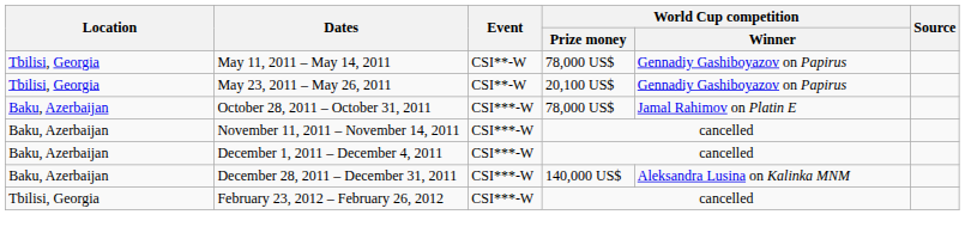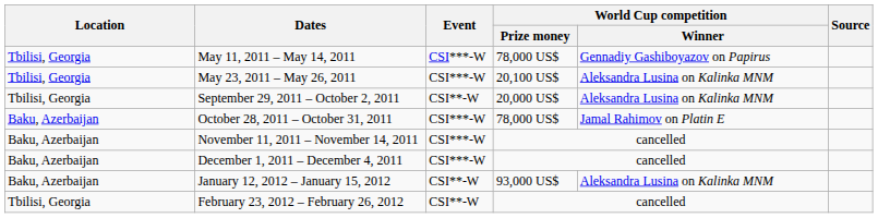 <table class="wikitable">
 <tr>
 <th rowspan=2 width=225>Location</th>
 <th rowspan=2 width=275>Dates</th>
 <th rowspan=2 width=75>Event</th>
 <th colspan=2>World Cup competition</th>
 <th rowspan=2>Source</th>
 </tr>
 <tr>
 <th width=95>Prize money</th>
 <th width=300>Winner</th>
 </tr>
 <tr>
 <td> <a href='#'>Tbilisi</a>, <a href='#'>Georgia</a></td>
 <td>May 11, 2011 – May 14, 2011</td>
-<td>CSI**-W</td>
+<td><a href='#'>CSI</a>***-W</td>
 <td>78,000 US$</td>
 <td> <a href='#'>Gennadiy Gashiboyazov</a> on <em>Papirus</em></td>
 <td></td>
 </tr>
 <tr>
 <td> <a href='#'>Tbilisi</a>, <a href='#'>Georgia</a></td>
 <td>May 23, 2011 – May 26, 2011</td>
+<td>CSI***-W</td>
+<td>20,100 US$</td>
+<td> <a href='#'>Aleksandra Lusina</a> on <em>Kalinka MNM</em></td>
+<td></td>
+</tr>
+<tr>
+<td> Tbilisi, Georgia</td>
+<td>September 29, 2011 – October 2, 2011</td>
 <td>CSI**-W</td>
-<td>20,100 US$</td>
-<td> <a href='#'>Gennadiy Gashiboyazov</a> on <em>Papirus</em></td>
+<td>20,000 US$</td>
+<td> <a href='#'>Aleksandra Lusina</a> on <em>Kalinka MNM</em></td>
 <td></td>
 </tr>
 <tr>
 <td> <a href='#'>Baku</a>, <a href='#'>Azerbaijan</a></td>
 <td>October 28, 2011 – October 31, 2011</td>
 <td>CSI***-W</td>
 <td>78,000 US$</td>
 <td> <a href='#'>Jamal Rahimov</a> on <em>Platin E</em></td>
 <td></td>
 </tr>
 <tr>
 <td> Baku, Azerbaijan</td>
 <td>November 11, 2011 – November 14, 2011</td>
 <td>CSI***-W</td>
 <td colspan="2" align="center">cancelled</td>
 <td></td>
 </tr>
 <tr>
 <td> Baku, Azerbaijan</td>
 <td>December 1, 2011 – December 4, 2011</td>
 <td>CSI***-W</td>
 <td colspan="2" align="center">cancelled</td>
 <td></td>
 </tr>
 <tr>
 <td> Baku, Azerbaijan</td>
-<td>December 28, 2011 – December 31, 2011</td>
-<td>CSI***-W</td>
-<td>140,000 US$</td>
+<td>January 12, 2012 – January 15, 2012</td>
+<td>CSI**-W</td>
+<td>93,000 US$</td>
 <td> <a href='#'>Aleksandra Lusina</a> on <em>Kalinka MNM</em></td>
 <td></td>
 </tr>
 <tr>
 <td> Tbilisi, Georgia</td>
 <td>February 23, 2012 – February 26, 2012</td>
-<td>CSI***-W</td>
+<td>CSI**-W</td>
 <td colspan="2" align="center">cancelled</td>
 <td></td>
 </tr>
 </table>
